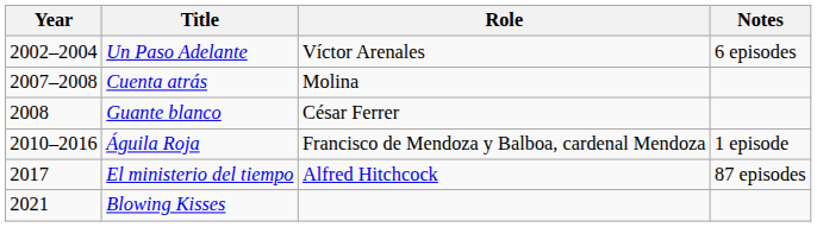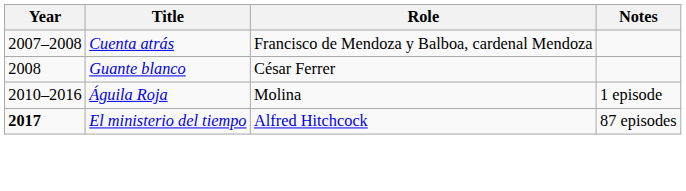 <table class="wikitable sortable">
 <tr>
 <th>Year</th>
 <th>Title</th>
 <th>Role</th>
 <th class="unsortable">Notes</th>
 </tr>
 <tr>
-<td>2002–2004</td>
-<td><em><a href='#'>Un Paso Adelante</a></em></td>
-<td>Víctor Arenales</td>
-<td>6 episodes</td>
-</tr>
-<tr>
 <td>2007–2008</td>
 <td><em><a href='#'>Cuenta atrás</a></em></td>
-<td>Molina</td>
+<td>Francisco de Mendoza y Balboa, cardenal Mendoza</td>
 <td></td>
 </tr>
 <tr>
 <td>2008</td>
 <td><em><a href='#'>Guante blanco</a></em></td>
 <td>César Ferrer</td>
 <td></td>
 </tr>
 <tr>
 <td>2010–2016</td>
 <td><em><a href='#'>Águila Roja</a></em></td>
-<td>Francisco de Mendoza y Balboa, cardenal Mendoza</td>
+<td>Molina</td>
 <td>1 episode</td>
 </tr>
 <tr>
-<td>2017</td>
+<td><strong>2017</strong></td>
 <td><em><a href='#'>El ministerio del tiempo</a></em></td>
 <td><a href='#'>Alfred Hitchcock</a></td>
 <td>87 episodes</td>
 </tr>
-<tr>
-<td>2021</td>
-<td><em><a href='#'>Blowing Kisses</a></em></td>
-<td></td>
-<td></td>
-</tr>
 </table>
